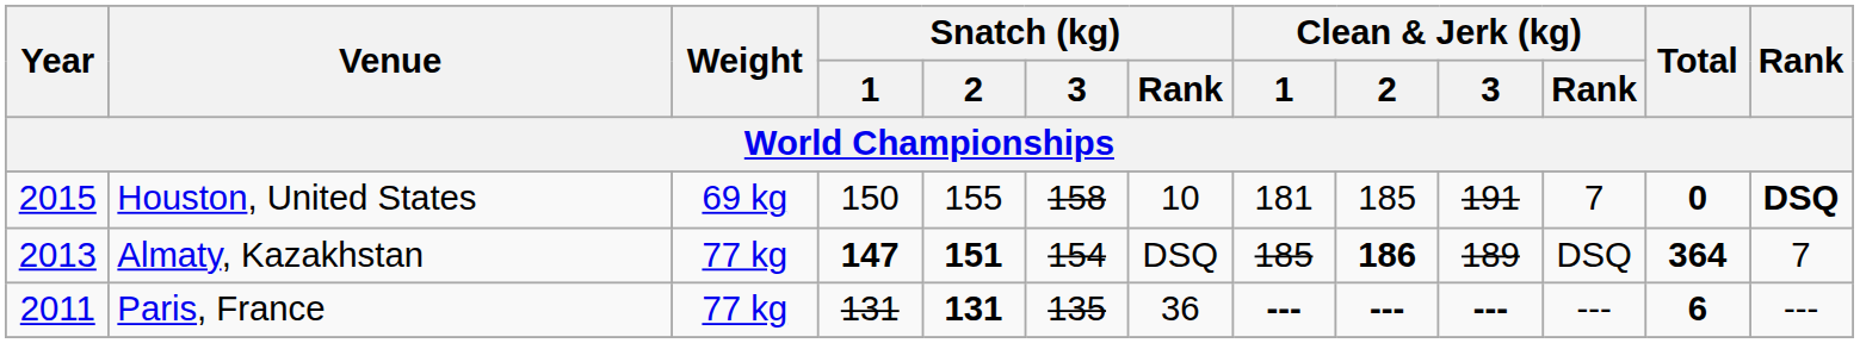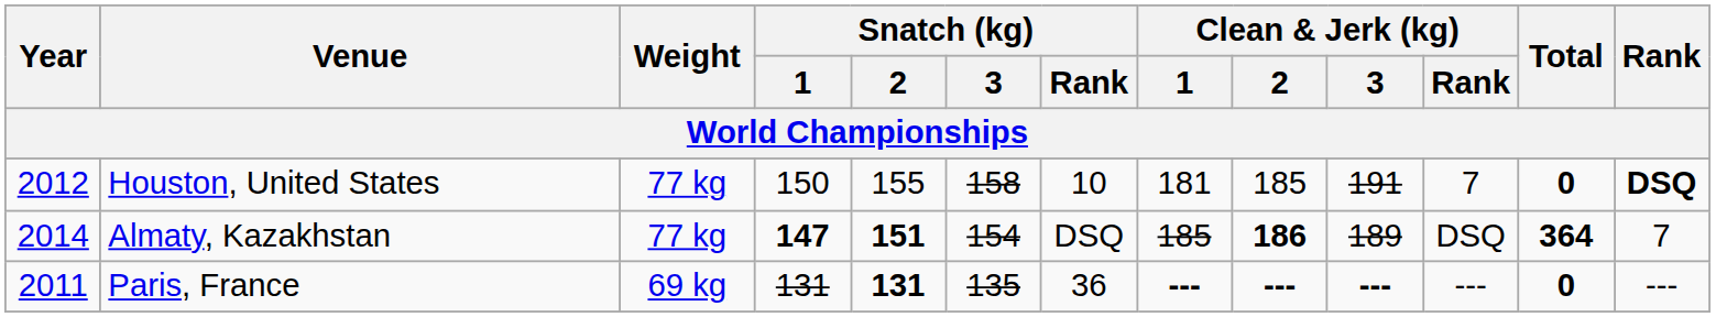 <table class = "wikitable" style="text-align:center;">
 <tr>
 <th rowspan=2 width=40>Year</th>
 <th rowspan=2 width=250>Venue</th>
 <th rowspan=2 width=60>Weight</th>
 <th colspan=4>Snatch (kg)</th>
 <th colspan=4>Clean & Jerk (kg)</th>
 <th rowspan=2 width=40>Total</th>
 <th rowspan=2 width=40>Rank</th>
 </tr>
 <tr>
 <th width=40>1</th>
 <th width=40>2</th>
 <th width=40>3</th>
 <th width=40>Rank</th>
 <th width=40>1</th>
 <th width=40>2</th>
 <th width=40>3</th>
 <th width=40>Rank</th>
 </tr>
 <tr>
 <th colspan=13><a href='#'>World Championships</a></th>
 </tr>
 <tr>
-<td><a href='#'>2015</a></td>
+<td><a href='#'>2012</a></td>
 <td align=left> <a href='#'>Houston</a>, United States</td>
-<td><a href='#'>69 kg</a></td>
+<td><a href='#'>77 kg</a></td>
 <td>150</td>
 <td>155</td>
 <td><s>158</s></td>
 <td>10</td>
 <td>181</td>
 <td>185</td>
 <td><s>191</s></td>
 <td>7</td>
 <td><strong>0</strong></td>
 <td><strong>DSQ</strong></td>
 </tr>
 <tr>
-<td><a href='#'>2013</a></td>
+<td><a href='#'>2014</a></td>
 <td align=left> <a href='#'>Almaty</a>, Kazakhstan</td>
 <td><a href='#'>77 kg</a></td>
 <td><strong>147</strong></td>
 <td><strong>151</strong></td>
 <td><s>154</s></td>
 <td>DSQ</td>
 <td><s>185</s></td>
 <td><strong>186</strong></td>
 <td><s>189</s></td>
 <td>DSQ</td>
 <td><strong>364</strong></td>
 <td>7</td>
 </tr>
 <tr>
 <td><a href='#'>2011</a></td>
 <td align=left> <a href='#'>Paris</a>, France</td>
-<td><a href='#'>77 kg</a></td>
+<td><a href='#'>69 kg</a></td>
 <td><s>131</s></td>
 <td><strong>131</strong></td>
 <td><s>135</s></td>
 <td>36</td>
 <td><strong>---</strong></td>
 <td><strong>---</strong></td>
 <td><strong>---</strong></td>
 <td>---</td>
-<td><strong>6</strong></td>
+<td><strong>0</strong></td>
 <td>---</td>
 </tr>
 </table>
